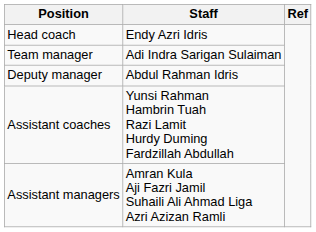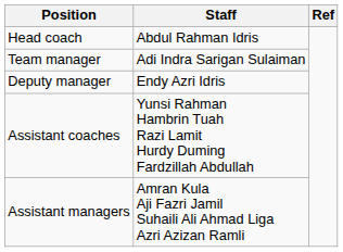 <table class="wikitable">
 <tr>
 <th>Position</th>
 <th>Staff</th>
 <th>Ref</th>
 </tr>
 <tr>
 <td>Head coach</td>
-<td> Endy Azri Idris</td>
+<td> Abdul Rahman Idris</td>
 <td rowspan=5 align=center></td>
 </tr>
 <tr>
 <td>Team manager</td>
 <td> Adi Indra Sarigan Sulaiman</td>
 </tr>
 <tr>
 <td>Deputy manager</td>
-<td> Abdul Rahman Idris</td>
+<td> Endy Azri Idris</td>
 </tr>
 <tr>
 <td>Assistant coaches</td>
 <td> Yunsi Rahman<br> Hambrin Tuah<br> Razi Lamit<br> Hurdy Duming<br> Fardzillah Abdullah</td>
 </tr>
 <tr>
 <td>Assistant managers</td>
 <td> Amran Kula<br> Aji Fazri Jamil<br> Suhaili Ali Ahmad Liga<br> Azri Azizan Ramli</td>
 </tr>
 </table>
